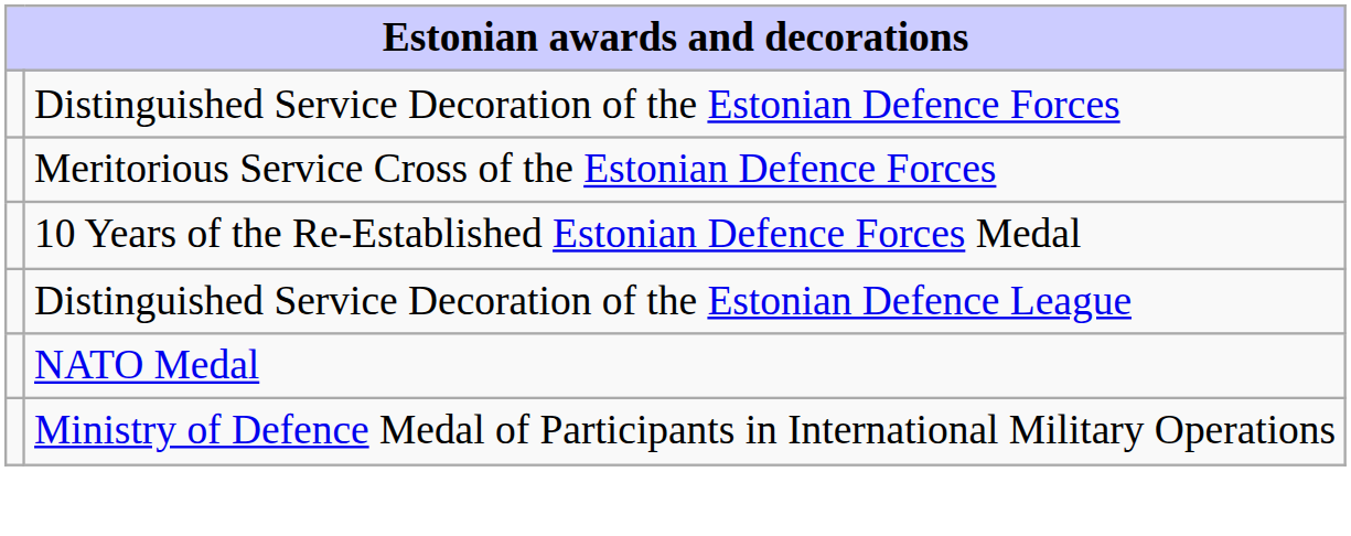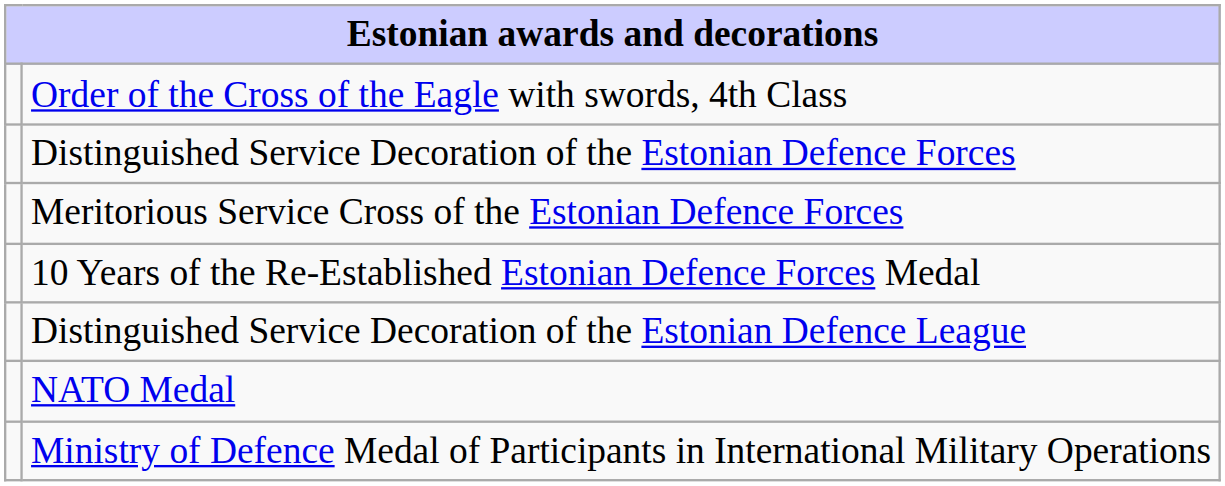 <table class="wikitable">
 <tr style="background:#ccf; text-align:center;">
 <td colspan=2><strong>Estonian awards and decorations</strong></td>
+</tr>
+<tr>
+<td></td>
+<td><a href='#'>Order of the Cross of the Eagle</a> with swords, 4th Class</td>
 </tr>
 <tr>
 <td></td>
 <td>Distinguished Service Decoration of the <a href='#'>Estonian Defence Forces</a></td>
 </tr>
 <tr>
 <td></td>
 <td>Meritorious Service Cross of the <a href='#'>Estonian Defence Forces</a></td>
 </tr>
 <tr>
 <td></td>
 <td>10 Years of the Re-Established <a href='#'>Estonian Defence Forces</a> Medal</td>
 </tr>
 <tr>
 <td></td>
 <td>Distinguished Service Decoration of the <a href='#'>Estonian Defence League</a></td>
 </tr>
 <tr>
 <td></td>
 <td><a href='#'>NATO Medal</a></td>
 </tr>
 <tr>
 <td></td>
 <td><a href='#'>Ministry of Defence</a> Medal of Participants in International Military Operations</td>
 </tr>
 </table>
